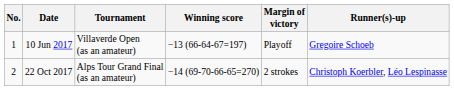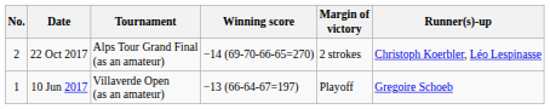 <table class="wikitable" style="font-size:95%;">
 <tr>
 <th>No.</th>
 <th>Date</th>
 <th>Tournament</th>
 <th>Winning score</th>
 <th>Margin of<br>victory</th>
 <th>Runner(s)-up</th>
 </tr>
 <tr>
+<td align=center>2</td>
+<td align=right>22 Oct 2017</td>
+<td>Alps Tour Grand Final<br>(as an amateur)</td>
+<td>−14 (69-70-66-65=270)</td>
+<td>2 strokes</td>
+<td> <a href='#'>Christoph Koerbler</a>,  <a href='#'>Léo Lespinasse</a></td>
+</tr>
+<tr>
 <td align=center>1</td>
 <td align=right>10 Jun <a href='#'>2017</a></td>
 <td>Villaverde Open<br>(as an amateur)</td>
 <td>−13 (66-64-67=197)</td>
 <td>Playoff</td>
 <td> <a href='#'>Gregoire Schoeb</a></td>
 </tr>
-<tr>
-<td align=center>2</td>
-<td align=right>22 Oct 2017</td>
-<td>Alps Tour Grand Final<br>(as an amateur)</td>
-<td>−14 (69-70-66-65=270)</td>
-<td>2 strokes</td>
-<td> <a href='#'>Christoph Koerbler</a>,  <a href='#'>Léo Lespinasse</a></td>
-</tr>
 </table>
